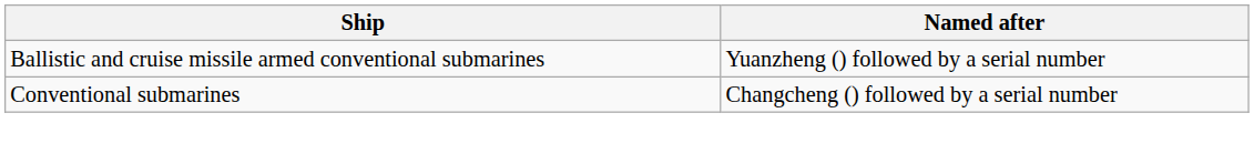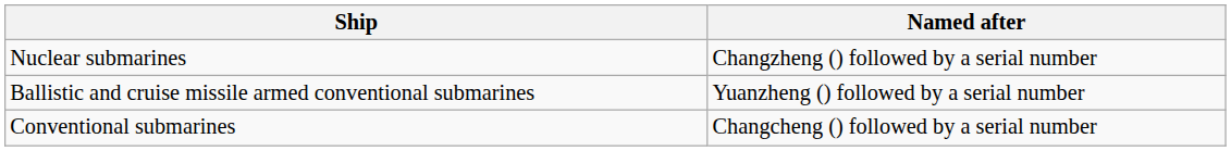 <table class="wikitable" style="width: 100%; margin-right: 0;">
 <tr>
 <th>Ship</th>
 <th>Named after</th>
+</tr>
+<tr>
+<td>Nuclear submarines</td>
+<td>Changzheng () followed by a serial number</td>
 </tr>
 <tr>
 <td>Ballistic and cruise missile armed conventional submarines</td>
 <td>Yuanzheng () followed by a serial number</td>
 </tr>
 <tr>
 <td>Conventional submarines</td>
 <td>Changcheng () followed by a serial number</td>
 </tr>
 </table>
